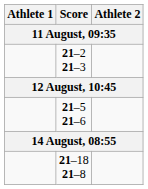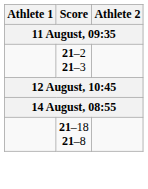 <table class="wikitable" style="text-align: center; font-size:90% ">
 <tr>
 <th align="right">Athlete 1</th>
 <th>Score</th>
 <th align="left">Athlete 2</th>
 </tr>
 <tr>
 <th colspan=3>11 August, 09:35</th>
 </tr>
 <tr>
 <td align=right><strong></strong></td>
 <td align=center><strong>21</strong>–2<br><strong>21</strong>–3</td>
 <td align=left></td>
 </tr>
 <tr>
 <th colspan=3>12 August, 10:45</th>
 </tr>
 <tr>
-<td align=right><strong></strong></td>
-<td align=center><strong>21</strong>–5<br><strong>21</strong>–6</td>
-<td align=left></td>
-</tr>
-<tr>
 <th colspan=3>14 August, 08:55</th>
 </tr>
 <tr>
 <td align=right><strong></strong></td>
 <td align=center><strong>21</strong>–18<br><strong>21</strong>–8</td>
 <td align=left></td>
 </tr>
 </table>
